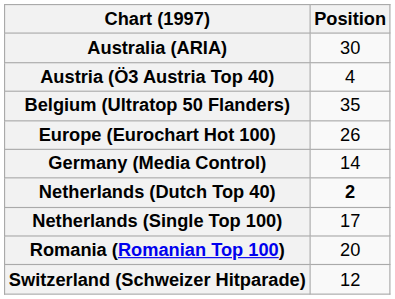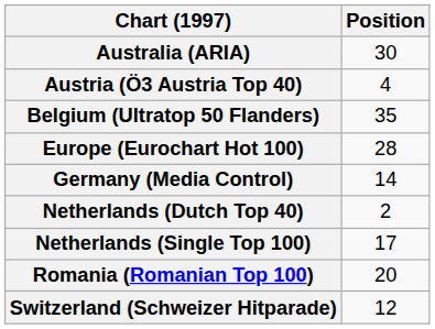 <table class="wikitable sortable plainrowheaders" style="text-align:center">
 <tr>
 <th>Chart (1997)</th>
 <th>Position</th>
 </tr>
 <tr>
 <th scope="row">Australia (ARIA)</th>
 <td>30</td>
 </tr>
 <tr>
 <th scope="row">Austria (Ö3 Austria Top 40)</th>
 <td>4</td>
 </tr>
 <tr>
 <th scope="row">Belgium (Ultratop 50 Flanders)</th>
 <td>35</td>
 </tr>
 <tr>
 <th scope="row">Europe (Eurochart Hot 100)</th>
-<td>26</td>
+<td>28</td>
 </tr>
 <tr>
 <th scope="row">Germany (Media Control)</th>
 <td>14</td>
 </tr>
 <tr>
 <th scope="row">Netherlands (Dutch Top 40)</th>
-<td><strong>2</strong></td>
+<td>2</td>
 </tr>
 <tr>
 <th scope="row">Netherlands (Single Top 100)</th>
 <td>17</td>
 </tr>
 <tr>
 <th scope="row">Romania (<a href='#'>Romanian Top 100</a>)</th>
 <td>20</td>
 </tr>
 <tr>
 <th scope="row">Switzerland (Schweizer Hitparade)</th>
 <td>12</td>
 </tr>
 </table>
